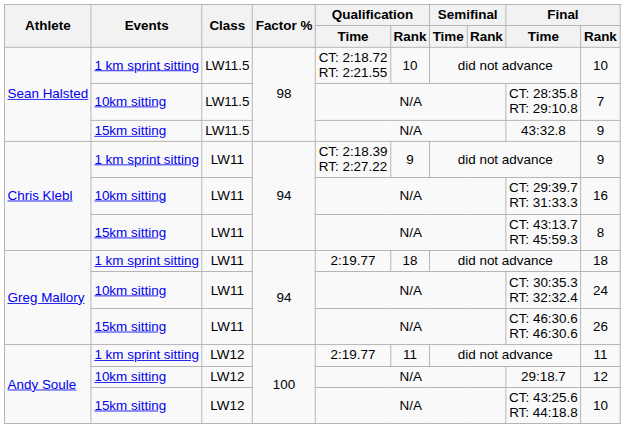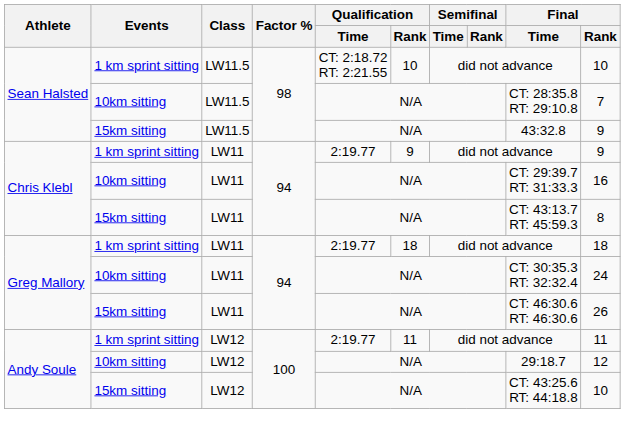 <table class="wikitable" style="font-size:100%">
 <tr>
 <th rowspan="2">Athlete</th>
 <th rowspan="2">Events</th>
 <th rowspan="2">Class</th>
 <th rowspan="2">Factor %</th>
 <th colspan="2">Qualification</th>
 <th colspan="2">Semifinal</th>
 <th colspan="2">Final</th>
 </tr>
 <tr>
 <th>Time</th>
 <th>Rank</th>
 <th>Time</th>
 <th>Rank</th>
 <th>Time</th>
 <th>Rank</th>
 </tr>
 <tr>
 <td rowspan="3"><a href='#'>Sean Halsted</a></td>
 <td><a href='#'>1 km sprint sitting</a></td>
 <td align="center">LW11.5</td>
 <td align="center" rowspan="3">98</td>
 <td align="center">CT: 2:18.72<br>RT: 2:21.55</td>
 <td align="center">10</td>
 <td align="center" colspan="3">did not advance</td>
 <td align="center">10</td>
 </tr>
 <tr>
 <td><a href='#'>10km sitting</a></td>
 <td align="center">LW11.5</td>
 <td align="center" colspan="4">N/A</td>
 <td align="center">CT: 28:35.8<br>RT: 29:10.8</td>
 <td align="center">7</td>
 </tr>
 <tr>
 <td><a href='#'>15km sitting</a></td>
 <td align="center">LW11.5</td>
 <td align="center" colspan="4">N/A</td>
 <td align="center">43:32.8</td>
 <td align="center">9</td>
 </tr>
 <tr>
 <td rowspan="3"><a href='#'>Chris Klebl</a></td>
 <td><a href='#'>1 km sprint sitting</a></td>
 <td align="center">LW11</td>
 <td align="center" rowspan="3">94</td>
-<td align="center">CT: 2:18.39<br>RT: 2:27.22</td>
+<td align="center">2:19.77</td>
 <td align="center">9</td>
 <td align="center" colspan="3">did not advance</td>
 <td align="center">9</td>
 </tr>
 <tr>
 <td><a href='#'>10km sitting</a></td>
 <td align="center">LW11</td>
 <td align="center" colspan="4">N/A</td>
 <td align="center">CT: 29:39.7<br>RT: 31:33.3</td>
 <td align="center">16</td>
 </tr>
 <tr>
 <td><a href='#'>15km sitting</a></td>
 <td align="center">LW11</td>
 <td align="center" colspan="4">N/A</td>
 <td align="center">CT: 43:13.7<br>RT: 45:59.3</td>
 <td align="center">8</td>
 </tr>
 <tr>
 <td rowspan="3"><a href='#'>Greg Mallory</a></td>
 <td><a href='#'>1 km sprint sitting</a></td>
 <td align="center">LW11</td>
 <td align="center" rowspan="3">94</td>
 <td align="center">2:19.77</td>
 <td align="center">18</td>
 <td align="center" colspan="3">did not advance</td>
 <td align="center">18</td>
 </tr>
 <tr>
 <td><a href='#'>10km sitting</a></td>
 <td align="center">LW11</td>
 <td align="center" colspan="4">N/A</td>
 <td align="center">CT: 30:35.3<br>RT: 32:32.4</td>
 <td align="center">24</td>
 </tr>
 <tr>
 <td><a href='#'>15km sitting</a></td>
 <td align="center">LW11</td>
 <td align="center" colspan="4">N/A</td>
 <td align="center">CT: 46:30.6<br>RT: 46:30.6</td>
 <td align="center">26</td>
 </tr>
 <tr>
 <td rowspan="3"><a href='#'>Andy Soule</a></td>
 <td><a href='#'>1 km sprint sitting</a></td>
 <td align="center">LW12</td>
 <td align="center" rowspan="3">100</td>
 <td align="center">2:19.77</td>
 <td align="center">11</td>
 <td align="center" colspan="3">did not advance</td>
 <td align="center">11</td>
 </tr>
 <tr>
 <td><a href='#'>10km sitting</a></td>
 <td align="center">LW12</td>
 <td align="center" colspan="4">N/A</td>
 <td align="center">29:18.7</td>
 <td align="center">12</td>
 </tr>
 <tr>
 <td><a href='#'>15km sitting</a></td>
 <td align="center">LW12</td>
 <td align="center" colspan="4">N/A</td>
 <td align="center">CT: 43:25.6<br>RT: 44:18.8</td>
 <td align="center">10</td>
 </tr>
 </table>
